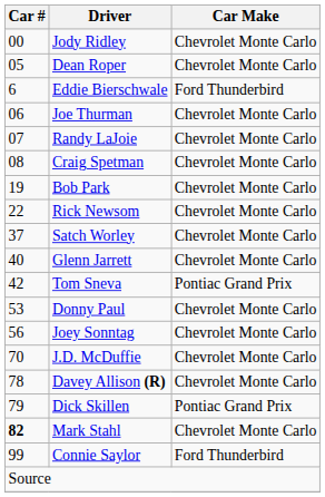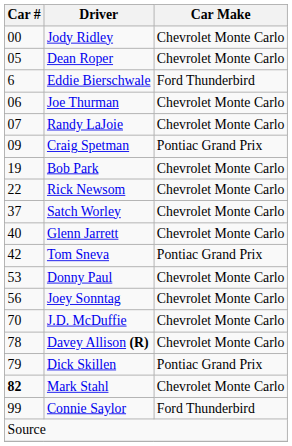 <table class="wikitable">
 <tr>
 <th>Car #</th>
 <th>Driver</th>
 <th>Car Make</th>
 </tr>
 <tr>
 <td>00</td>
 <td><a href='#'>Jody Ridley</a></td>
 <td>Chevrolet Monte Carlo</td>
 </tr>
 <tr>
 <td>05</td>
 <td><a href='#'>Dean Roper</a></td>
 <td>Chevrolet Monte Carlo</td>
 </tr>
 <tr>
 <td>6</td>
 <td><a href='#'>Eddie Bierschwale</a></td>
 <td>Ford Thunderbird</td>
 </tr>
 <tr>
 <td>06</td>
 <td><a href='#'>Joe Thurman</a></td>
 <td>Chevrolet Monte Carlo</td>
 </tr>
 <tr>
 <td>07</td>
 <td><a href='#'>Randy LaJoie</a></td>
 <td>Chevrolet Monte Carlo</td>
 </tr>
 <tr>
-<td>08</td>
+<td>09</td>
 <td><a href='#'>Craig Spetman</a></td>
-<td>Chevrolet Monte Carlo</td>
+<td>Pontiac Grand Prix</td>
 </tr>
 <tr>
 <td>19</td>
 <td><a href='#'>Bob Park</a></td>
 <td>Chevrolet Monte Carlo</td>
 </tr>
 <tr>
 <td>22</td>
 <td><a href='#'>Rick Newsom</a></td>
 <td>Chevrolet Monte Carlo</td>
 </tr>
 <tr>
 <td>37</td>
 <td><a href='#'>Satch Worley</a></td>
 <td>Chevrolet Monte Carlo</td>
 </tr>
 <tr>
 <td>40</td>
 <td><a href='#'>Glenn Jarrett</a></td>
 <td>Chevrolet Monte Carlo</td>
 </tr>
 <tr>
 <td>42</td>
 <td><a href='#'>Tom Sneva</a></td>
 <td>Pontiac Grand Prix</td>
 </tr>
 <tr>
 <td>53</td>
 <td><a href='#'>Donny Paul</a></td>
 <td>Chevrolet Monte Carlo</td>
 </tr>
 <tr>
 <td>56</td>
 <td><a href='#'>Joey Sonntag</a></td>
 <td>Chevrolet Monte Carlo</td>
 </tr>
 <tr>
 <td>70</td>
 <td><a href='#'>J.D. McDuffie</a></td>
 <td>Chevrolet Monte Carlo</td>
 </tr>
 <tr>
 <td>78</td>
 <td><a href='#'>Davey Allison</a> <strong>(R)</strong></td>
 <td>Chevrolet Monte Carlo</td>
 </tr>
 <tr>
 <td>79</td>
 <td><a href='#'>Dick Skillen</a></td>
 <td>Pontiac Grand Prix</td>
 </tr>
 <tr>
 <td><strong>82</strong></td>
 <td><a href='#'>Mark Stahl</a></td>
 <td>Chevrolet Monte Carlo</td>
 </tr>
 <tr>
 <td>99</td>
 <td><a href='#'>Connie Saylor</a></td>
 <td>Ford Thunderbird</td>
 </tr>
 <tr>
 <td colspan="3">Source</td>
 </tr>
 <tr>
 </tr>
 </table>
